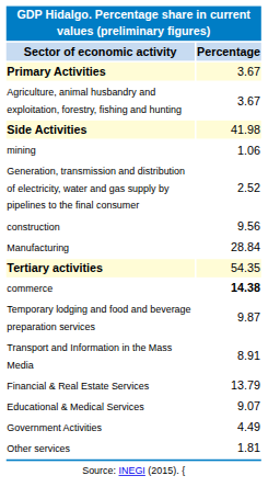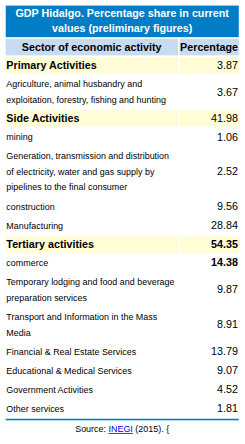 <table class="toccolours" style="background:white; float:right; margin-left:1em; font-size:85%; line-height:1.4em; width: 22em; text-align: left;">
 <tr>
 <th colspan=2 style="background:#007DC5; color:white" align=center>GDP Hidalgo. Percentage share in current values (preliminary figures)</th>
 </tr>
 <tr style="background:#C7DBF1;" align=center>
 <th>Sector of economic activity</th>
 <th>Percentage</th>
 </tr>
 <tr style="background:#FFFCD6;" align=right>
 <td align=left><strong> Primary Activities</strong></td>
-<td>3.67</td>
+<td>3.87</td>
 </tr>
 <tr style="background:white;" align=right>
 <td align=left><small>Agriculture, animal husbandry and exploitation, forestry, fishing and hunting</small></td>
 <td>3.67</td>
 </tr>
 <tr style="background:#FFFCD6;" align=right>
 <td align=left><strong> Side Activities</strong></td>
 <td>41.98</td>
 </tr>
 <tr style="background:white;" align=right>
 <td align=left><small>mining</small></td>
 <td>1.06</td>
 </tr>
 <tr style="background:white;" align=right>
 <td align=left><small>Generation, transmission and distribution of electricity, water and gas supply by pipelines to the final consumer </small></td>
 <td>2.52</td>
 </tr>
 <tr style="background:white;" align=right>
 <td align=left><small>construction</small></td>
 <td>9.56</td>
 </tr>
 <tr style="background:white;" align=right>
 <td align=left><small>Manufacturing </small></td>
 <td>28.84</td>
 </tr>
 <tr style="background:#FFFCD6;" align=right>
 <td align=left><strong> Tertiary activities</strong></td>
-<td>54.35</td>
+<td><strong>54.35</strong></td>
 </tr>
 <tr style="background:white;" align=right>
 <td align=left><small>commerce </small></td>
 <td><strong>14.38</strong></td>
 </tr>
 <tr style="background:white;" align=right>
 <td align=left><small> Temporary lodging and food and beverage preparation services </small></td>
 <td>9.87</td>
 </tr>
 <tr style="background:white;" align=right>
 <td align=left><small>Transport and Information in the Mass Media</small></td>
 <td>8.91</td>
 </tr>
 <tr style="background:white;" align=right>
 <td align=left><small>Financial & Real Estate Services</small></td>
 <td>13.79</td>
 </tr>
 <tr style="background:white;" align=right>
 <td align=left><small>Educational & Medical Services </small></td>
 <td>9.07</td>
 </tr>
 <tr style="background:white;" align=right>
 <td align=left><small>Government Activities</small></td>
-<td>4.49</td>
+<td>4.52</td>
 </tr>
 <tr style="background:white;" align=right>
 <td align=left><small>Other services</small></td>
 <td>1.81</td>
 </tr>
 <tr>
 <td colspan="3" align="center" style="border-top: 2px #007DC5 solid;"><small>Source: <a href='#'>INEGI</a> (2015). {</small></td>
 </tr>
 </table>
